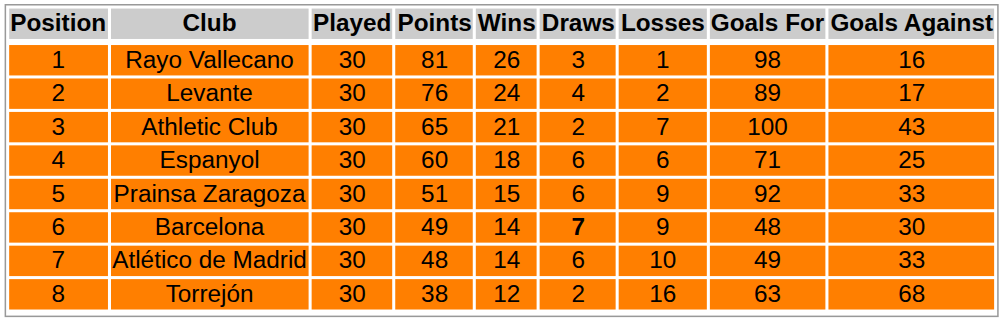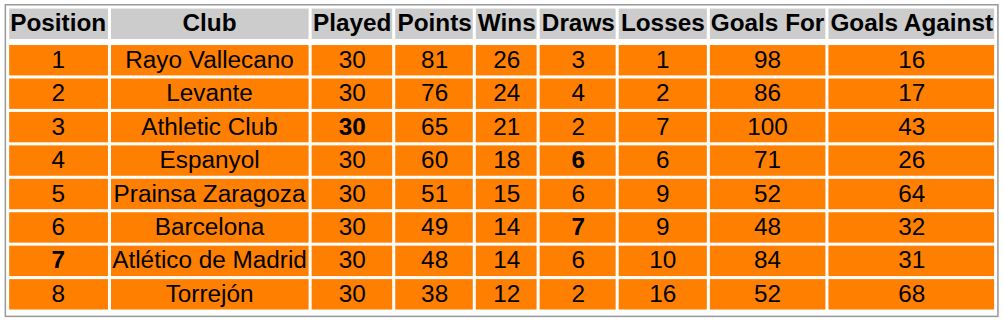 <table border="0" align="center" style="border: 1px solid #999; background-color:#FFFFFF; text-align:center">
 <tr align="center" bgcolor="#CCCCCC">
 <th>Position</th>
 <th>Club</th>
 <th>Played</th>
 <th>Points</th>
 <th>Wins</th>
 <th>Draws</th>
 <th>Losses</th>
 <th>Goals For</th>
 <th>Goals Against</th>
 </tr>
 <tr>
 </tr>
 <tr ! style="background:#FF7F00;">
 <td>1</td>
 <td>Rayo Vallecano</td>
 <td>30</td>
 <td>81</td>
 <td>26</td>
 <td>3</td>
 <td>1</td>
 <td>98</td>
 <td>16</td>
 </tr>
 <tr ! style="background:#FF7F00;">
 <td>2</td>
 <td>Levante</td>
 <td>30</td>
 <td>76</td>
 <td>24</td>
 <td>4</td>
 <td>2</td>
-<td>89</td>
+<td>86</td>
 <td>17</td>
 </tr>
 <tr ! style="background:#FF7F00;">
 <td>3</td>
 <td>Athletic Club</td>
-<td>30</td>
+<td><strong>30</strong></td>
 <td>65</td>
 <td>21</td>
 <td>2</td>
 <td>7</td>
 <td>100</td>
 <td>43</td>
 </tr>
 <tr ! style="background:#FF7F00;">
 <td>4</td>
 <td>Espanyol</td>
 <td>30</td>
 <td>60</td>
 <td>18</td>
-<td>6</td>
+<td><strong>6</strong></td>
 <td>6</td>
 <td>71</td>
-<td>25</td>
+<td>26</td>
 </tr>
 <tr ! style="background:#FF7F00;">
 <td>5</td>
 <td>Prainsa Zaragoza</td>
 <td>30</td>
 <td>51</td>
 <td>15</td>
 <td>6</td>
 <td>9</td>
-<td>92</td>
-<td>33</td>
+<td>52</td>
+<td>64</td>
 </tr>
 <tr ! style="background:#FF7F00;">
 <td>6</td>
 <td>Barcelona</td>
 <td>30</td>
 <td>49</td>
 <td>14</td>
 <td><strong>7</strong></td>
 <td>9</td>
 <td>48</td>
-<td>30</td>
+<td>32</td>
 </tr>
 <tr ! style="background:#FF7F00;">
-<td>7</td>
+<td><strong>7</strong></td>
 <td>Atlético de Madrid</td>
 <td>30</td>
 <td>48</td>
 <td>14</td>
 <td>6</td>
 <td>10</td>
-<td>49</td>
-<td>33</td>
+<td>84</td>
+<td>31</td>
 </tr>
 <tr ! style="background:#FF7F00;">
 <td>8</td>
 <td>Torrejón</td>
 <td>30</td>
 <td>38</td>
 <td>12</td>
 <td>2</td>
 <td>16</td>
-<td>63</td>
+<td>52</td>
 <td>68</td>
 </tr>
 <tr ! style="background:#BBBBDD;">
 </tr>
 </table>
